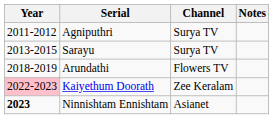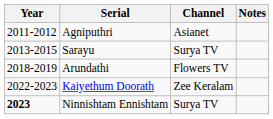 <table class="wikitable">
 <tr>
 <th>Year</th>
 <th>Serial</th>
 <th>Channel</th>
 <th>Notes</th>
 </tr>
 <tr>
 <td>2011-2012</td>
 <td>Agniputhri</td>
-<td>Surya TV</td>
+<td>Asianet</td>
 <td></td>
 </tr>
 <tr>
 <td>2013-2015</td>
 <td>Sarayu</td>
 <td>Surya TV</td>
 <td></td>
 </tr>
 <tr>
 <td>2018-2019</td>
 <td>Arundathi</td>
 <td>Flowers TV</td>
 <td></td>
 </tr>
 <tr>
-<td style="background: pink;">2022-2023</td>
+<td>2022-2023</td>
 <td><a href='#'>Kaiyethum Doorath</a></td>
 <td>Zee Keralam</td>
 <td></td>
 </tr>
 <tr>
 <td><strong>2023</strong></td>
 <td>Ninnishtam Ennishtam</td>
-<td>Asianet</td>
+<td>Surya TV</td>
 <td></td>
 </tr>
 </table>
